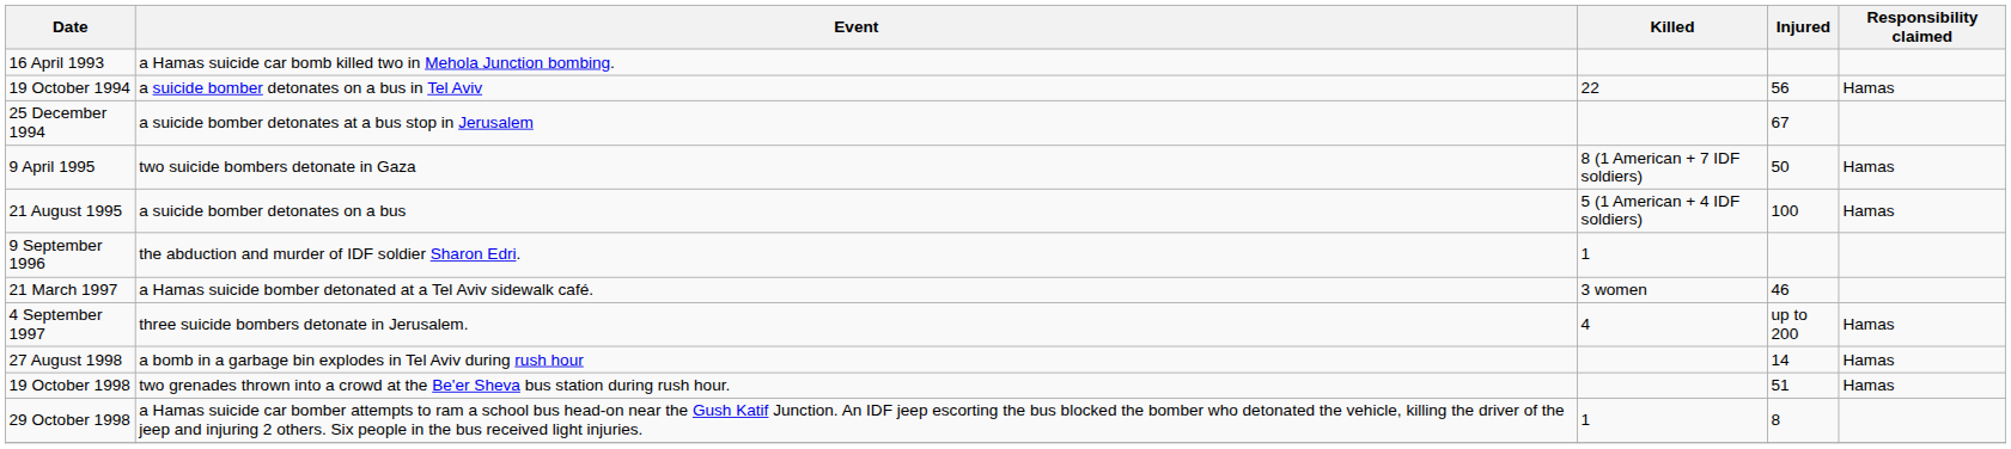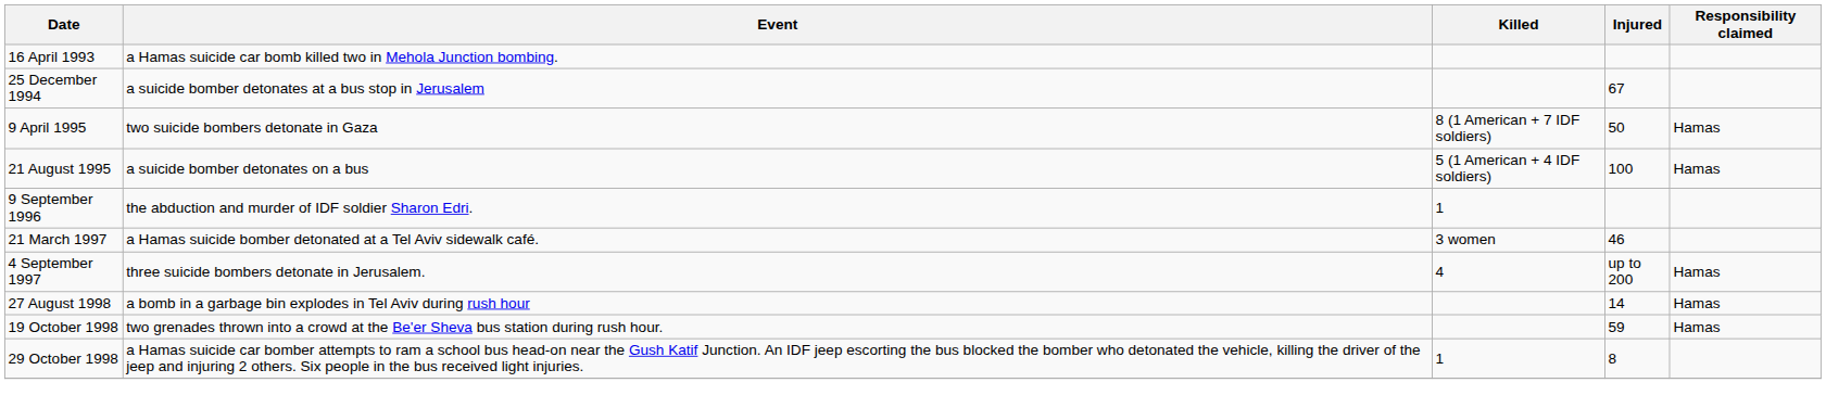 <table class="wikitable">
 <tr>
 <th>Date</th>
 <th>Event</th>
 <th>Killed</th>
 <th>Injured</th>
 <th>Responsibility claimed</th>
 </tr>
 <tr>
 <td>16 April 1993</td>
 <td>a Hamas suicide car bomb killed two in <a href='#'>Mehola Junction bombing</a>.</td>
 <td></td>
 <td></td>
 <td></td>
-</tr>
-<tr>
-<td>19 October 1994</td>
-<td>a <a href='#'>suicide bomber</a> detonates on a bus in <a href='#'>Tel Aviv</a></td>
-<td>22</td>
-<td>56</td>
-<td>Hamas</td>
 </tr>
 <tr>
 <td>25 December 1994</td>
 <td>a suicide bomber detonates at a bus stop in <a href='#'>Jerusalem</a></td>
 <td></td>
 <td>67</td>
 <td></td>
 </tr>
 <tr>
 <td>9 April 1995</td>
 <td>two suicide bombers detonate in Gaza</td>
 <td>8 (1 American + 7 IDF soldiers)</td>
 <td>50</td>
 <td>Hamas</td>
 </tr>
 <tr>
 <td>21 August 1995</td>
 <td>a suicide bomber detonates on a bus</td>
 <td>5 (1 American + 4 IDF soldiers)</td>
 <td>100</td>
 <td>Hamas</td>
 </tr>
 <tr>
 <td>9 September 1996</td>
 <td>the abduction and murder of IDF soldier <a href='#'>Sharon Edri</a>.</td>
 <td>1</td>
 <td></td>
 <td></td>
 </tr>
 <tr>
 <td>21 March 1997</td>
 <td>a Hamas suicide bomber detonated at a Tel Aviv sidewalk café.</td>
 <td>3 women</td>
 <td>46</td>
 <td></td>
 </tr>
 <tr>
 <td>4 September 1997</td>
 <td>three suicide bombers detonate in Jerusalem.</td>
 <td>4</td>
 <td>up to 200</td>
 <td>Hamas</td>
 </tr>
 <tr>
 <td>27 August 1998</td>
 <td>a bomb in a garbage bin explodes in Tel Aviv during <a href='#'>rush hour</a></td>
 <td></td>
 <td>14</td>
 <td>Hamas</td>
 </tr>
 <tr>
 <td>19 October 1998</td>
 <td>two grenades thrown into a crowd at the <a href='#'>Be'er Sheva</a> bus station during rush hour.</td>
 <td></td>
-<td>51</td>
+<td>59</td>
 <td>Hamas</td>
 </tr>
 <tr>
 <td>29 October 1998</td>
 <td>a Hamas suicide car bomber attempts to ram a school bus head-on near the <a href='#'>Gush Katif</a> Junction. An IDF jeep escorting the bus blocked the bomber who detonated the vehicle, killing the driver of the jeep and injuring 2 others. Six people in the bus received light injuries.</td>
 <td>1</td>
 <td>8</td>
 <td></td>
 </tr>
 <tr>
 </tr>
 </table>
